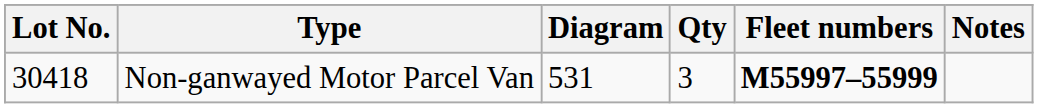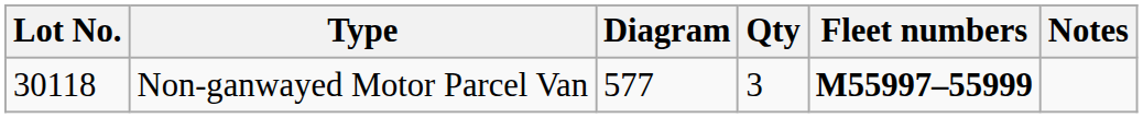 <table class=wikitable>
 <tr>
 <th>Lot No.</th>
 <th>Type</th>
 <th>Diagram</th>
 <th>Qty</th>
 <th>Fleet numbers</th>
 <th>Notes</th>
 </tr>
 <tr>
-<td>30418</td>
+<td>30118</td>
 <td>Non-ganwayed Motor Parcel Van</td>
-<td>531</td>
+<td>577</td>
 <td>3</td>
 <td><strong>M55997–55999</strong></td>
 <td></td>
 </tr>
 </table>
